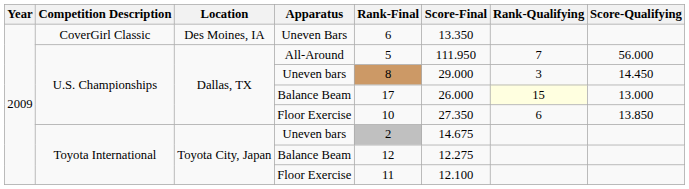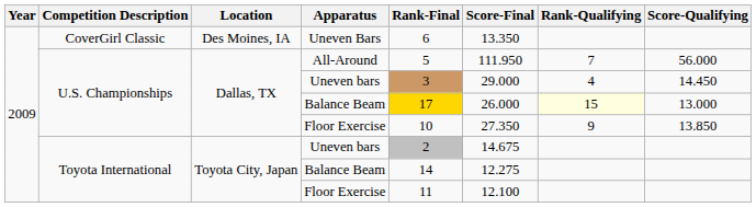 <table class="wikitable" style="text-align:center">
 <tr>
 <th>Year</th>
 <th>Competition Description</th>
 <th>Location</th>
 <th>Apparatus</th>
 <th>Rank-Final</th>
 <th>Score-Final</th>
 <th>Rank-Qualifying</th>
 <th>Score-Qualifying</th>
 </tr>
 <tr>
 <td rowspan="9">2009</td>
 <td rowspan="1">CoverGirl Classic</td>
 <td rowspan="1">Des Moines, IA</td>
 <td>Uneven Bars</td>
 <td>6</td>
 <td>13.350</td>
 <td></td>
 <td></td>
 </tr>
 <tr>
 <td rowspan="4">U.S. Championships</td>
 <td rowspan="4">Dallas, TX</td>
 <td>All-Around</td>
 <td>5</td>
 <td>111.950</td>
 <td>7</td>
 <td>56.000</td>
 </tr>
 <tr>
 <td>Uneven bars</td>
-<td bgcolor="cc9966">8</td>
+<td bgcolor="cc9966">3</td>
 <td>29.000</td>
-<td>3</td>
+<td>4</td>
 <td>14.450</td>
 </tr>
 <tr>
 <td>Balance Beam</td>
-<td>17</td>
+<td style="background: gold;">17</td>
 <td>26.000</td>
 <td style="background: lightyellow;">15</td>
 <td>13.000</td>
 </tr>
 <tr>
 <td>Floor Exercise</td>
 <td>10</td>
 <td>27.350</td>
-<td>6</td>
+<td>9</td>
 <td>13.850</td>
 </tr>
 <tr>
 <td rowspan="3">Toyota International</td>
 <td rowspan="3">Toyota City, Japan</td>
 <td>Uneven bars</td>
 <td bgcolor="silver">2</td>
 <td>14.675</td>
 <td></td>
 <td></td>
 </tr>
 <tr>
 <td>Balance Beam</td>
-<td>12</td>
+<td>14</td>
 <td>12.275</td>
 <td></td>
 <td></td>
 </tr>
 <tr>
 <td>Floor Exercise</td>
 <td>11</td>
 <td>12.100</td>
 <td></td>
 <td></td>
 </tr>
 </table>
